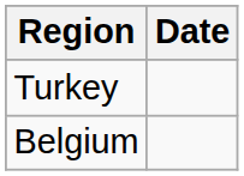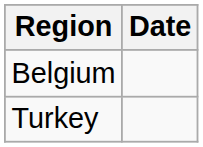 <table class="wikitable">
 <tr>
 <th>Region</th>
 <th>Date</th>
 </tr>
 <tr>
+<td>Belgium</td>
+<td></td>
+</tr>
+<tr>
 <td>Turkey</td>
 <td></td>
 </tr>
-<tr>
-<td>Belgium</td>
-<td></td>
-</tr>
 </table>
